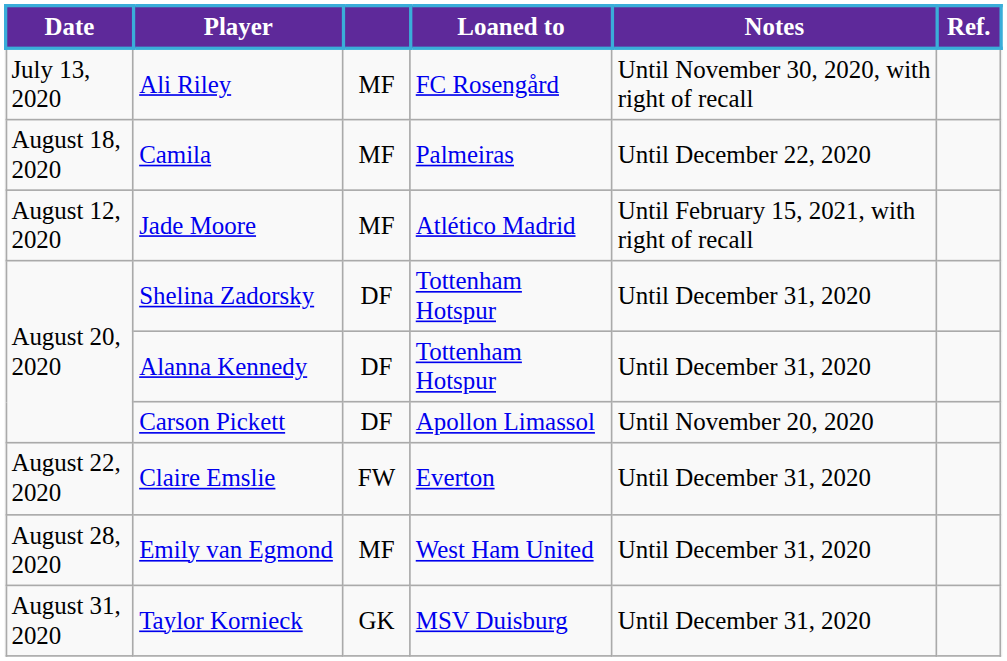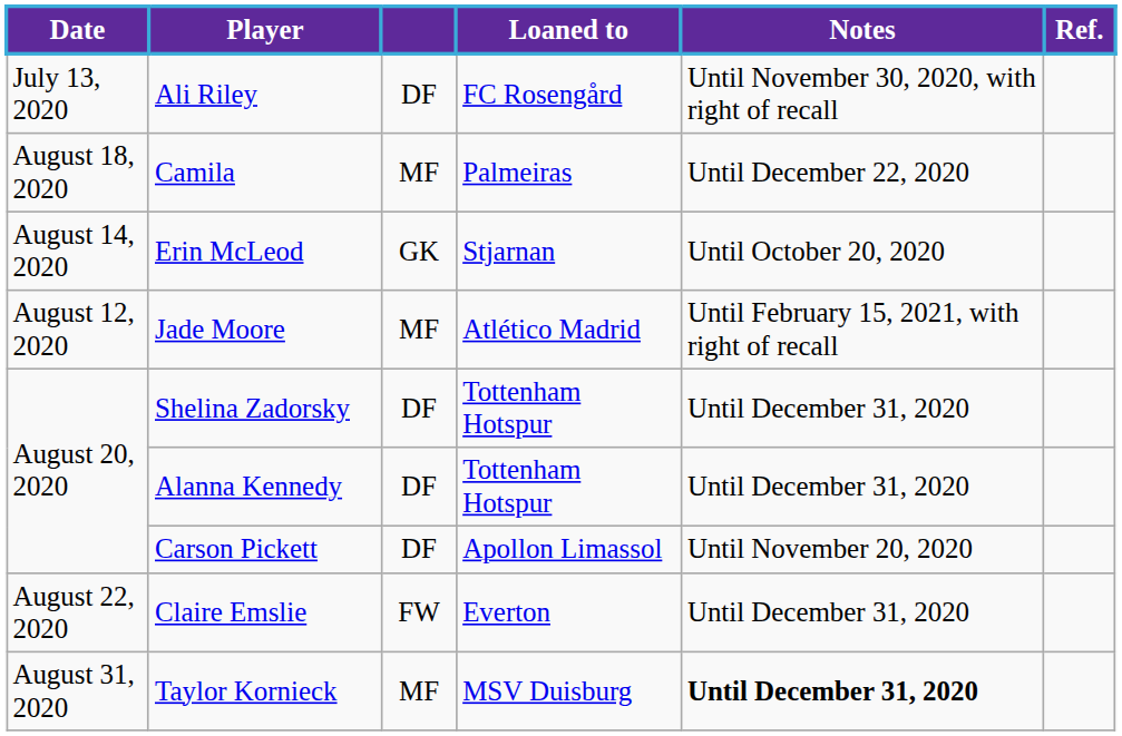 <table class="wikitable" style="text-align:left; font-size:95%;">
 <tr>
 <th style="background:#5E299A; color:white; border:2px solid #3aadd9; width:125px;">Date</th>
 <th style="background:#5E299A; color:white; border:2px solid #3aadd9; width:250px;">Player</th>
 <th style="background:#5E299A; color:white; border:2px solid #3aadd9; width:55px;"></th>
 <th style="background:#5E299A; color:white; border:2px solid #3aadd9; width:220px;">Loaned to</th>
 <th style="background:#5E299A; color:white; border:2px solid #3aadd9; width:450px;">Notes</th>
 <th style="background:#5E299A; color:white; border:2px solid #3aadd9; width:40px;">Ref.</th>
 </tr>
 <tr>
 <td>July 13, 2020</td>
 <td> <a href='#'>Ali Riley</a></td>
-<td style="text-align: center;">MF</td>
+<td style="text-align: center;">DF</td>
 <td> <a href='#'>FC Rosengård</a></td>
 <td>Until November 30, 2020, with right of recall</td>
 <td></td>
 </tr>
 <tr>
 <td>August 18, 2020</td>
 <td> <a href='#'>Camila</a></td>
 <td style="text-align: center;">MF</td>
 <td> <a href='#'>Palmeiras</a></td>
 <td>Until December 22, 2020</td>
+<td></td>
+</tr>
+<tr>
+<td>August 14, 2020</td>
+<td> <a href='#'>Erin McLeod</a></td>
+<td style="text-align: center;">GK</td>
+<td> <a href='#'>Stjarnan</a></td>
+<td>Until October 20, 2020</td>
 <td></td>
 </tr>
 <tr>
 <td>August 12, 2020</td>
 <td> <a href='#'>Jade Moore</a></td>
 <td style="text-align: center;">MF</td>
 <td> <a href='#'>Atlético Madrid</a></td>
 <td>Until February 15, 2021, with right of recall</td>
 <td></td>
 </tr>
 <tr>
 <td rowspan=3>August 20, 2020</td>
 <td> <a href='#'>Shelina Zadorsky</a></td>
 <td style="text-align: center;">DF</td>
 <td> <a href='#'>Tottenham Hotspur</a></td>
 <td>Until December 31, 2020</td>
 <td></td>
 </tr>
 <tr>
 <td> <a href='#'>Alanna Kennedy</a></td>
 <td style="text-align: center;">DF</td>
 <td> <a href='#'>Tottenham Hotspur</a></td>
 <td>Until December 31, 2020</td>
 <td></td>
 </tr>
 <tr>
 <td> <a href='#'>Carson Pickett</a></td>
 <td style="text-align: center;">DF</td>
 <td> <a href='#'>Apollon Limassol</a></td>
 <td>Until November 20, 2020</td>
 <td></td>
 </tr>
 <tr>
 <td>August 22, 2020</td>
 <td> <a href='#'>Claire Emslie</a></td>
 <td style="text-align: center;">FW</td>
 <td> <a href='#'>Everton</a></td>
 <td>Until December 31, 2020</td>
 <td></td>
 </tr>
 <tr>
-<td>August 28, 2020</td>
-<td> <a href='#'>Emily van Egmond</a></td>
-<td style="text-align: center;">MF</td>
-<td> <a href='#'>West Ham United</a></td>
-<td>Until December 31, 2020</td>
-<td></td>
-</tr>
-<tr>
 <td>August 31, 2020</td>
 <td> <a href='#'>Taylor Kornieck</a></td>
-<td style="text-align: center;">GK</td>
+<td style="text-align: center;">MF</td>
 <td> <a href='#'>MSV Duisburg</a></td>
-<td>Until December 31, 2020</td>
+<td><strong>Until December 31, 2020</strong></td>
 <td></td>
 </tr>
 </table>
